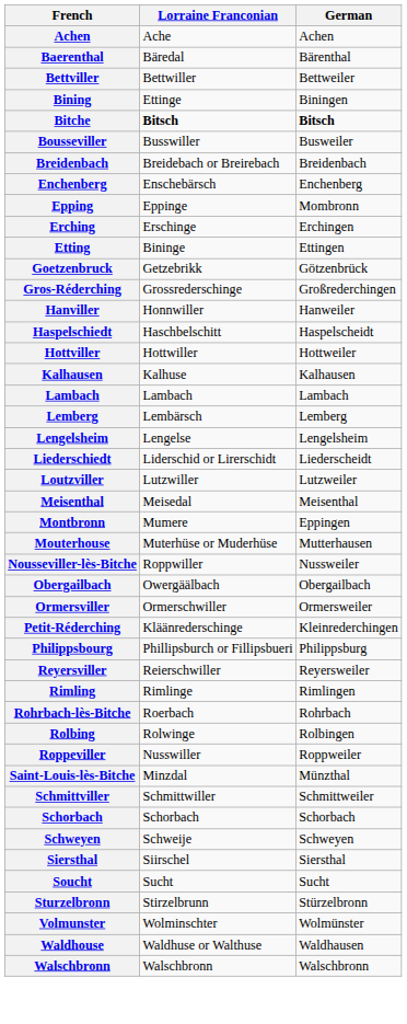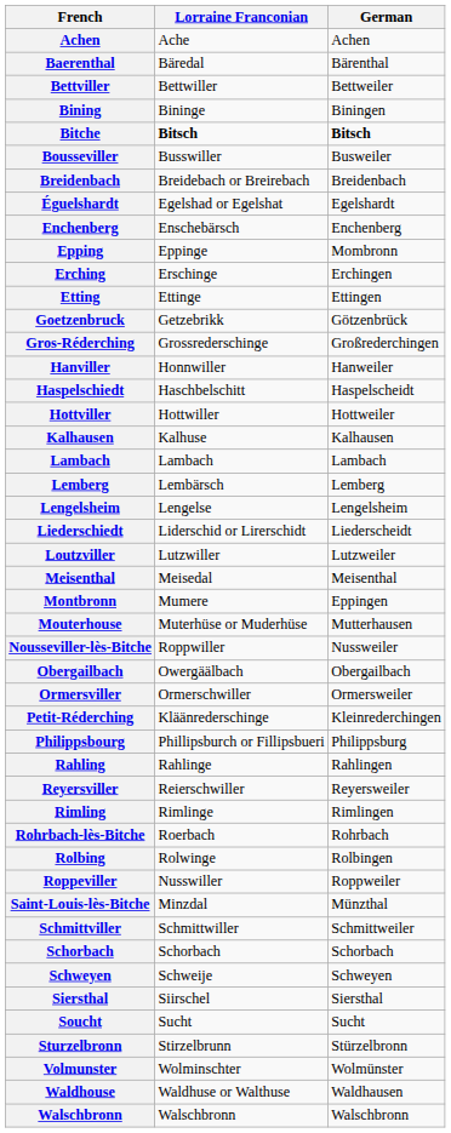 <table class="wikitable plainrowheaders">
 <tr>
 <th scope="col">French</th>
 <th scope="col"><a href='#'>Lorraine Franconian</a></th>
 <th scope="col">German</th>
 </tr>
 <tr>
 <th scope="row"><a href='#'>Achen</a></th>
 <td>Ache</td>
 <td>Achen</td>
 </tr>
 <tr>
 <th scope="row"><a href='#'>Baerenthal</a></th>
 <td>Bäredal</td>
 <td>Bärenthal</td>
 </tr>
 <tr>
 <th scope="row"><a href='#'>Bettviller</a></th>
 <td>Bettwiller</td>
 <td>Bettweiler</td>
 </tr>
 <tr>
 <th scope="row"><a href='#'>Bining</a></th>
-<td>Ettinge</td>
+<td>Bininge</td>
 <td>Biningen</td>
 </tr>
 <tr>
 <th scope="row"><strong><a href='#'>Bitche</a></strong></th>
 <td><strong>Bitsch</strong></td>
 <td><strong>Bitsch</strong></td>
 </tr>
 <tr>
 <th scope="row"><a href='#'>Bousseviller</a></th>
 <td>Busswiller</td>
 <td>Busweiler</td>
 </tr>
 <tr>
 <th scope="row"><a href='#'>Breidenbach</a></th>
 <td>Breidebach or Breirebach</td>
 <td>Breidenbach</td>
 </tr>
 <tr>
+<th scope="row"><a href='#'>Éguelshardt</a></th>
+<td>Egelshad or Egelshat</td>
+<td>Egelshardt</td>
+</tr>
+<tr>
 <th scope="row"><a href='#'>Enchenberg</a></th>
 <td>Enschebärsch</td>
 <td>Enchenberg</td>
 </tr>
 <tr>
 <th scope="row"><a href='#'>Epping</a></th>
 <td>Eppinge</td>
 <td>Mombronn</td>
 </tr>
 <tr>
 <th scope="row"><a href='#'>Erching</a></th>
 <td>Erschinge</td>
 <td>Erchingen</td>
 </tr>
 <tr>
 <th scope="row"><a href='#'>Etting</a></th>
-<td>Bininge</td>
+<td>Ettinge</td>
 <td>Ettingen</td>
 </tr>
 <tr>
 <th scope="row"><a href='#'>Goetzenbruck</a></th>
 <td>Getzebrikk</td>
 <td>Götzenbrück</td>
 </tr>
 <tr>
 <th scope="row"><a href='#'>Gros-Réderching</a></th>
 <td>Grossrederschinge</td>
 <td>Großrederchingen</td>
 </tr>
 <tr>
 <th scope="row"><a href='#'>Hanviller</a></th>
 <td>Honnwiller</td>
 <td>Hanweiler</td>
 </tr>
 <tr>
 <th scope="row"><a href='#'>Haspelschiedt</a></th>
 <td>Haschbelschitt</td>
 <td>Haspelscheidt</td>
 </tr>
 <tr>
 <th scope="row"><a href='#'>Hottviller</a></th>
 <td>Hottwiller</td>
 <td>Hottweiler</td>
 </tr>
 <tr>
 <th scope="row"><a href='#'>Kalhausen</a></th>
 <td>Kalhuse</td>
 <td>Kalhausen</td>
 </tr>
 <tr>
 <th scope="row"><a href='#'>Lambach</a></th>
 <td>Lambach</td>
 <td>Lambach</td>
 </tr>
 <tr>
 <th scope="row"><a href='#'>Lemberg</a></th>
 <td>Lembärsch</td>
 <td>Lemberg</td>
 </tr>
 <tr>
 <th scope="row"><a href='#'>Lengelsheim</a></th>
 <td>Lengelse</td>
 <td>Lengelsheim</td>
 </tr>
 <tr>
 <th scope="row"><a href='#'>Liederschiedt</a></th>
 <td>Liderschid or Lirerschidt</td>
 <td>Liederscheidt</td>
 </tr>
 <tr>
 <th scope="row"><a href='#'>Loutzviller</a></th>
 <td>Lutzwiller</td>
 <td>Lutzweiler</td>
 </tr>
 <tr>
 <th scope="row"><a href='#'>Meisenthal</a></th>
 <td>Meisedal</td>
 <td>Meisenthal</td>
 </tr>
 <tr>
 <th scope="row"><a href='#'>Montbronn</a></th>
 <td>Mumere</td>
 <td>Eppingen</td>
 </tr>
 <tr>
 <th scope="row"><a href='#'>Mouterhouse</a></th>
 <td>Muterhüse or Muderhüse</td>
 <td>Mutterhausen</td>
 </tr>
 <tr>
 <th scope="row"><a href='#'>Nousseviller-lès-Bitche</a></th>
 <td>Roppwiller</td>
 <td>Nussweiler</td>
 </tr>
 <tr>
 <th scope="row"><a href='#'>Obergailbach</a></th>
 <td>Owergäälbach</td>
 <td>Obergailbach</td>
 </tr>
 <tr>
 <th scope="row"><a href='#'>Ormersviller</a></th>
 <td>Ormerschwiller</td>
 <td>Ormersweiler</td>
 </tr>
 <tr>
 <th scope="row"><a href='#'>Petit-Réderching</a></th>
 <td>Kläänrederschinge</td>
 <td>Kleinrederchingen</td>
 </tr>
 <tr>
 <th scope="row"><a href='#'>Philippsbourg</a></th>
 <td>Phillipsburch or Fillipsbueri</td>
 <td>Philippsburg</td>
 </tr>
 <tr>
+<th scope="row"><a href='#'>Rahling</a></th>
+<td>Rahlinge</td>
+<td>Rahlingen</td>
+</tr>
+<tr>
 <th scope="row"><a href='#'>Reyersviller</a></th>
 <td>Reierschwiller</td>
 <td>Reyersweiler</td>
 </tr>
 <tr>
 <th scope="row"><a href='#'>Rimling</a></th>
 <td>Rimlinge</td>
 <td>Rimlingen</td>
 </tr>
 <tr>
 <th scope="row"><a href='#'>Rohrbach-lès-Bitche</a></th>
 <td>Roerbach</td>
 <td>Rohrbach</td>
 </tr>
 <tr>
 <th scope="row"><a href='#'>Rolbing</a></th>
 <td>Rolwinge</td>
 <td>Rolbingen</td>
 </tr>
 <tr>
 <th scope="row"><a href='#'>Roppeviller</a></th>
 <td>Nusswiller</td>
 <td>Roppweiler</td>
 </tr>
 <tr>
 <th scope="row"><a href='#'>Saint-Louis-lès-Bitche</a></th>
 <td>Minzdal</td>
 <td>Münzthal</td>
 </tr>
 <tr>
 <th scope="row"><a href='#'>Schmittviller</a></th>
 <td>Schmittwiller</td>
 <td>Schmittweiler</td>
 </tr>
 <tr>
 <th scope="row"><a href='#'>Schorbach</a></th>
 <td>Schorbach</td>
 <td>Schorbach</td>
 </tr>
 <tr>
 <th scope="row"><a href='#'>Schweyen</a></th>
 <td>Schweije</td>
 <td>Schweyen</td>
 </tr>
 <tr>
 <th scope="row"><a href='#'>Siersthal</a></th>
 <td>Siirschel</td>
 <td>Siersthal</td>
 </tr>
 <tr>
 <th scope="row"><a href='#'>Soucht</a></th>
 <td>Sucht</td>
 <td>Sucht</td>
 </tr>
 <tr>
 <th scope="row"><a href='#'>Sturzelbronn</a></th>
 <td>Stirzelbrunn</td>
 <td>Stürzelbronn</td>
 </tr>
 <tr>
 <th scope="row"><a href='#'>Volmunster</a></th>
 <td>Wolminschter</td>
 <td>Wolmünster</td>
 </tr>
 <tr>
 <th scope="row"><a href='#'>Waldhouse</a></th>
 <td>Waldhuse or Walthuse</td>
 <td>Waldhausen</td>
 </tr>
 <tr>
 <th scope="row"><a href='#'>Walschbronn</a></th>
 <td>Walschbronn</td>
 <td>Walschbronn</td>
 </tr>
 </table>
